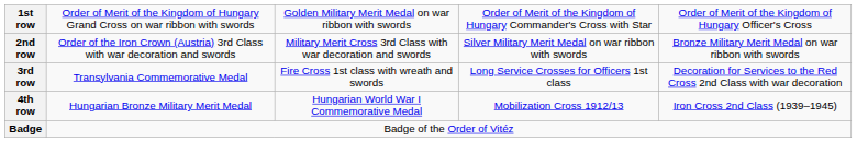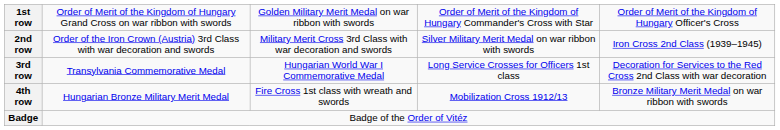 <table class="wikitable" style="margin:1em auto; text-align:center;">
 <tr>
 <th>1st row</th>
 <td><a href='#'>Order of Merit of the Kingdom of Hungary</a> Grand Cross on war ribbon with swords</td>
 <td><a href='#'>Golden Military Merit Medal</a> on war ribbon with swords</td>
 <td><a href='#'>Order of Merit of the Kingdom of Hungary</a> Commander's Cross with Star</td>
 <td><a href='#'>Order of Merit of the Kingdom of Hungary</a> Officer's Cross</td>
 </tr>
 <tr>
 <th>2nd row</th>
 <td><a href='#'>Order of the Iron Crown (Austria)</a> 3rd Class with war decoration and swords</td>
 <td><a href='#'>Military Merit Cross</a> 3rd Class with war decoration and swords</td>
 <td><a href='#'>Silver Military Merit Medal</a> on war ribbon with swords</td>
-<td><a href='#'>Bronze Military Merit Medal</a> on war ribbon with swords</td>
+<td><a href='#'>Iron Cross 2nd Class</a> (1939–1945)</td>
 </tr>
 <tr>
 <th>3rd row</th>
 <td><a href='#'>Transylvania Commemorative Medal</a></td>
-<td><a href='#'>Fire Cross</a> 1st class with wreath and swords</td>
+<td><a href='#'>Hungarian World War I Commemorative Medal</a></td>
 <td><a href='#'>Long Service Crosses for Officers</a> 1st class</td>
 <td><a href='#'>Decoration for Services to the Red Cross</a> 2nd Class with war decoration</td>
 </tr>
 <tr>
 <th>4th row</th>
 <td><a href='#'>Hungarian Bronze Military Merit Medal</a></td>
-<td><a href='#'>Hungarian World War I Commemorative Medal</a></td>
+<td><a href='#'>Fire Cross</a> 1st class with wreath and swords</td>
 <td><a href='#'>Mobilization Cross 1912/13</a></td>
-<td><a href='#'>Iron Cross 2nd Class</a> (1939–1945)</td>
+<td><a href='#'>Bronze Military Merit Medal</a> on war ribbon with swords</td>
 </tr>
 <tr>
 <th>Badge</th>
 <td align=center colspan="4">Badge of the <a href='#'>Order of Vitéz</a></td>
 </tr>
 </table>
